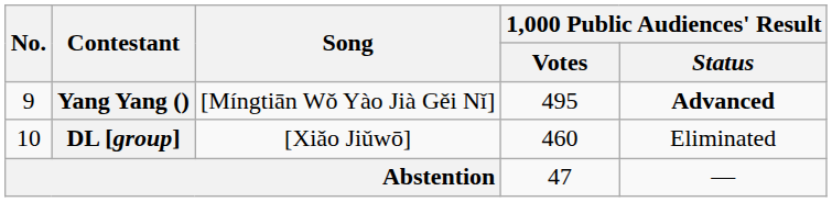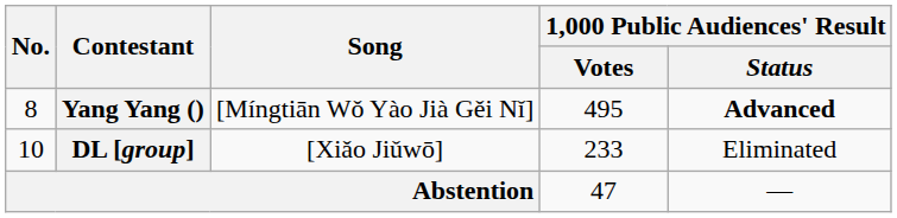 <table class="wikitable plainrowheaders" style="text-align:center;">
 <tr>
 <th scope="col" rowspan="2">No.</th>
 <th scope="col" rowspan="2">Contestant</th>
 <th scope="col" rowspan="2">Song</th>
 <th scope="col" colspan="2">1,000 Public Audiences' Result</th>
 </tr>
 <tr>
 <th scope="col">Votes</th>
 <th scope="col"><em>Status</em></th>
 </tr>
 <tr>
-<td>9</td>
+<td>8</td>
 <th scope="row">Yang Yang ()</th>
 <td> [Míngtiān Wǒ Yào Jià Gěi Nǐ]</td>
 <td>495</td>
 <td><strong>Advanced</strong></td>
 </tr>
 <tr>
 <td>10</td>
 <th scope="row">DL [<em>group</em>]</th>
 <td> [Xiǎo Jiǔwō]</td>
-<td>460</td>
+<td>233</td>
 <td>Eliminated</td>
 </tr>
 <tr>
 <th scope="row" style="text-align:right" colspan="3">Abstention</th>
 <td>47</td>
 <td>—</td>
 </tr>
 </table>
